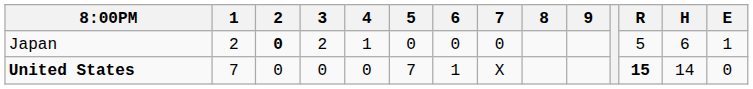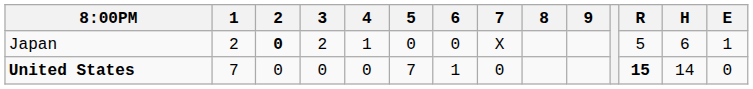 <table border=1 cellspacing=0 width=600 style="margin-left:3em;" class="wikitable">
 <tr style="text-align:center; background-color:#e6e6e6;">
 <th align=left width=28%>8:00PM</th>
 <th width=6%>1</th>
 <th width=6%>2</th>
 <th width=6%>3</th>
 <th width=6%>4</th>
 <th width=6%>5</th>
 <th width=6%>6</th>
 <th width=6%>7</th>
 <th width=6%>8</th>
 <th width=6%>9</th>
 <th rowspan="3" width=0.5%></th>
 <th width=6%>R</th>
 <th width=6%>H</th>
 <th width=6%>E</th>
 </tr>
 <tr style="text-align:center;">
 <td align=left> Japan</td>
 <td>2</td>
 <td><strong>0</strong></td>
 <td>2</td>
 <td>1</td>
 <td>0</td>
 <td>0</td>
-<td>0</td>
+<td>X</td>
 <td></td>
 <td></td>
 <td>5</td>
 <td>6</td>
 <td>1</td>
 </tr>
 <tr style="text-align:center;">
 <td align=left> <strong>United States</strong></td>
 <td>7</td>
 <td>0</td>
 <td>0</td>
 <td>0</td>
 <td>7</td>
 <td>1</td>
-<td>X</td>
+<td>0</td>
 <td></td>
 <td></td>
 <td><strong>15</strong></td>
 <td>14</td>
 <td>0</td>
 </tr>
 </table>
